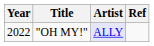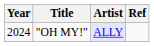 <table class="wikitable">
 <tr>
 <th>Year</th>
 <th>Title</th>
 <th>Artist</th>
 <th>Ref</th>
 </tr>
 <tr>
-<td>2022</td>
+<td>2024</td>
 <td>"OH MY!"</td>
 <td style="background: lavender;"><a href='#'>ALLY</a></td>
 <td></td>
 </tr>
 </table>
